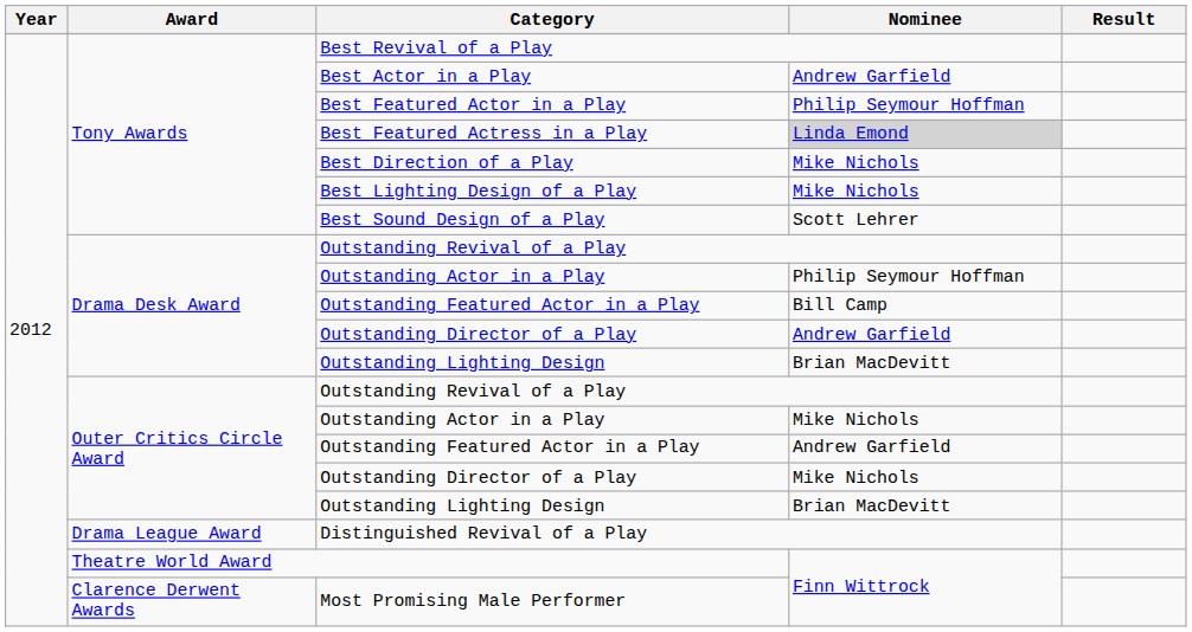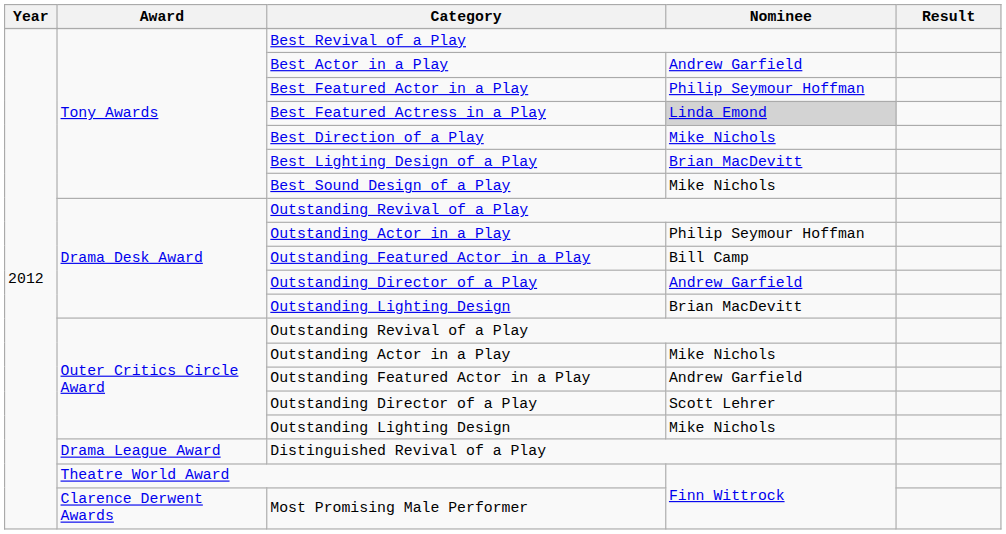 <table class="wikitable sortable" style="width: 99%;">
 <tr>
 <th scope="col" style="width:5%;">Year</th>
 <th scope="col" style="width:20%;">Award</th>
 <th scope="col" style="width:38%;">Category</th>
 <th scope="col" style="width:22%;">Nominee</th>
 <th scope="col" style="width:10%;">Result</th>
 </tr>
 <tr>
 </tr>
 <tr>
 <td rowspan="20">2012</td>
 <td rowspan="7"><a href='#'>Tony Awards</a></td>
 <td colspan="2"><a href='#'>Best Revival of a Play</a></td>
 <td></td>
 </tr>
 <tr>
 <td><a href='#'>Best Actor in a Play</a></td>
 <td><a href='#'>Andrew Garfield</a></td>
 <td></td>
 </tr>
 <tr>
 <td><a href='#'>Best Featured Actor in a Play</a></td>
 <td><a href='#'>Philip Seymour Hoffman</a></td>
 <td></td>
 </tr>
 <tr>
 <td><a href='#'>Best Featured Actress in a Play</a></td>
 <td style="background: lightgrey;"><a href='#'>Linda Emond</a></td>
 <td></td>
 </tr>
 <tr>
 <td><a href='#'>Best Direction of a Play</a></td>
 <td><a href='#'>Mike Nichols</a></td>
 <td></td>
 </tr>
 <tr>
 <td><a href='#'>Best Lighting Design of a Play</a></td>
-<td><a href='#'>Mike Nichols</a></td>
+<td><a href='#'>Brian MacDevitt</a></td>
 <td></td>
 </tr>
 <tr>
 <td><a href='#'>Best Sound Design of a Play</a></td>
-<td>Scott Lehrer</td>
+<td>Mike Nichols</td>
 <td></td>
 </tr>
 <tr>
 <td rowspan="5"><a href='#'>Drama Desk Award</a></td>
 <td colspan="2"><a href='#'>Outstanding Revival of a Play</a></td>
 <td></td>
 </tr>
 <tr>
 <td><a href='#'>Outstanding Actor in a Play</a></td>
 <td>Philip Seymour Hoffman</td>
 <td></td>
 </tr>
 <tr>
 <td><a href='#'>Outstanding Featured Actor in a Play</a></td>
 <td>Bill Camp</td>
 <td></td>
 </tr>
 <tr>
 <td><a href='#'>Outstanding Director of a Play</a></td>
 <td><a href='#'>Andrew Garfield</a></td>
 <td></td>
 </tr>
 <tr>
 <td><a href='#'>Outstanding Lighting Design</a></td>
 <td>Brian MacDevitt</td>
 <td></td>
 </tr>
 <tr>
 <td rowspan="5"><a href='#'>Outer Critics Circle Award</a></td>
 <td colspan="2">Outstanding Revival of a Play</td>
 <td></td>
 </tr>
 <tr>
 <td>Outstanding Actor in a Play</td>
 <td>Mike Nichols</td>
 <td></td>
 </tr>
 <tr>
 <td>Outstanding Featured Actor in a Play</td>
 <td>Andrew Garfield</td>
 <td></td>
 </tr>
 <tr>
 <td>Outstanding Director of a Play</td>
-<td>Mike Nichols</td>
+<td>Scott Lehrer</td>
 <td></td>
 </tr>
 <tr>
 <td>Outstanding Lighting Design</td>
-<td>Brian MacDevitt</td>
+<td>Mike Nichols</td>
 <td></td>
 </tr>
 <tr>
 <td><a href='#'>Drama League Award</a></td>
 <td colspan="2">Distinguished Revival of a Play</td>
 <td></td>
 </tr>
 <tr>
 <td colspan="2"><a href='#'>Theatre World Award</a></td>
 <td rowspan="2"><a href='#'>Finn Wittrock</a></td>
 <td></td>
 </tr>
 <tr>
 <td><a href='#'>Clarence Derwent Awards</a></td>
 <td>Most Promising Male Performer</td>
 <td></td>
 </tr>
 </table>
